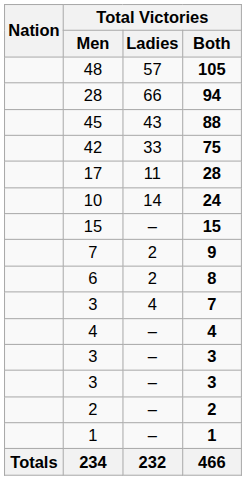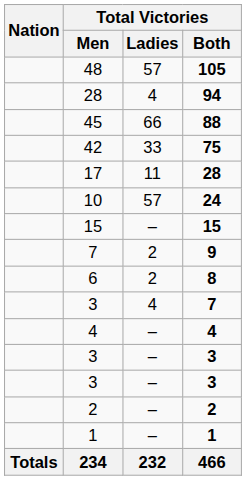 <table class="wikitable">
 <tr>
 <th rowspan="2" align=center>Nation</th>
 <th colspan="3" align=center><strong>Total Victories</strong></th>
 </tr>
 <tr>
 <th width="50">Men</th>
 <th width="50">Ladies</th>
 <th width="50">Both</th>
 </tr>
 <tr align=center>
 <td align=left></td>
 <td>48</td>
 <td>57</td>
 <td><strong>105</strong></td>
 </tr>
 <tr align=center>
 <td align=left></td>
 <td>28</td>
-<td>66</td>
+<td>4</td>
 <td><strong>94</strong></td>
 </tr>
 <tr align=center>
 <td align=left></td>
 <td>45</td>
-<td>43</td>
+<td>66</td>
 <td><strong>88</strong></td>
 </tr>
 <tr align=center>
 <td align=left></td>
 <td>42</td>
 <td>33</td>
 <td><strong>75</strong></td>
 </tr>
 <tr align=center>
 <td align=left></td>
 <td>17</td>
 <td>11</td>
 <td><strong>28</strong></td>
 </tr>
 <tr align=center>
 <td align=left></td>
 <td>10</td>
-<td>14</td>
+<td>57</td>
 <td><strong>24</strong></td>
 </tr>
 <tr align=center>
 <td align=left></td>
 <td>15</td>
 <td>–</td>
 <td><strong>15</strong></td>
 </tr>
 <tr align=center>
 <td align=left></td>
 <td>7</td>
 <td>2</td>
 <td><strong>9</strong></td>
 </tr>
 <tr align=center>
 <td align=left></td>
 <td>6</td>
 <td>2</td>
 <td><strong>8</strong></td>
 </tr>
 <tr align=center>
 <td align=left></td>
 <td>3</td>
 <td>4</td>
 <td><strong>7</strong></td>
 </tr>
 <tr align=center>
 <td align=left></td>
 <td>4</td>
 <td>–</td>
 <td><strong>4</strong></td>
 </tr>
 <tr align=center>
 <td align=left></td>
 <td>3</td>
 <td>–</td>
 <td><strong>3</strong></td>
 </tr>
 <tr align=center>
 <td align=left></td>
 <td>3</td>
 <td>–</td>
 <td><strong>3</strong></td>
 </tr>
 <tr align=center>
 <td align=left></td>
 <td>2</td>
 <td>–</td>
 <td><strong>2</strong></td>
 </tr>
 <tr align=center>
 <td align=left></td>
 <td>1</td>
 <td>–</td>
 <td><strong>1</strong></td>
 </tr>
 <tr align=center>
 <th>Totals</th>
 <th>234</th>
 <th>232</th>
 <th><strong>466</strong></th>
 </tr>
 </table>
